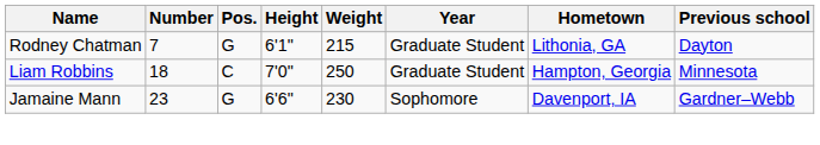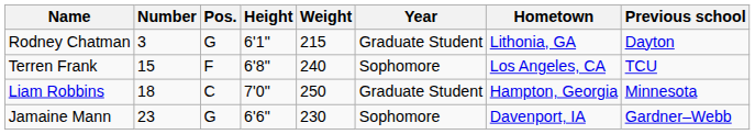 <table class="wikitable sortable" border="1">
 <tr>
 <th>Name</th>
 <th>Number</th>
 <th>Pos.</th>
 <th>Height</th>
 <th>Weight</th>
 <th>Year</th>
 <th>Hometown</th>
 <th class="unsortable">Previous school</th>
 </tr>
 <tr>
 <td>Rodney Chatman</td>
-<td>7</td>
+<td>3</td>
 <td>G</td>
 <td>6'1"</td>
 <td>215</td>
 <td>Graduate Student</td>
 <td><a href='#'>Lithonia, GA</a></td>
 <td><a href='#'>Dayton</a></td>
+</tr>
+<tr>
+<td>Terren Frank</td>
+<td>15</td>
+<td>F</td>
+<td>6'8"</td>
+<td>240</td>
+<td>Sophomore</td>
+<td><a href='#'>Los Angeles, CA</a></td>
+<td><a href='#'>TCU</a></td>
 </tr>
 <tr>
 <td><a href='#'>Liam Robbins</a></td>
 <td>18</td>
 <td>C</td>
 <td>7'0"</td>
 <td>250</td>
 <td>Graduate Student</td>
 <td><a href='#'>Hampton, Georgia</a></td>
 <td><a href='#'>Minnesota</a></td>
 </tr>
 <tr>
 <td>Jamaine Mann</td>
 <td>23</td>
 <td>G</td>
 <td>6'6"</td>
 <td>230</td>
 <td>Sophomore</td>
 <td><a href='#'>Davenport, IA</a></td>
 <td><a href='#'>Gardner–Webb</a></td>
 </tr>
 </table>
